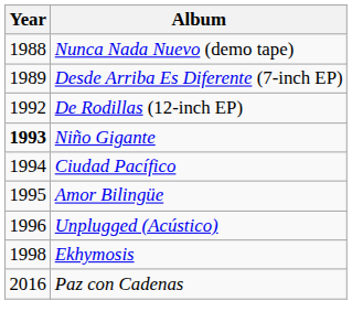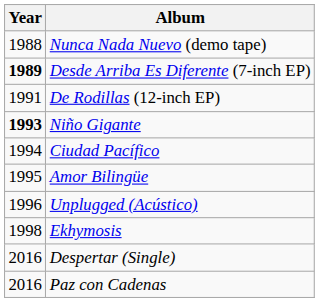 <table class="wikitable">
 <tr>
 <th align="left">Year</th>
 <th align="left">Album</th>
 </tr>
 <tr>
 <td align="left">1988</td>
 <td align="left"><em><a href='#'>Nunca Nada Nuevo</a></em> (demo tape)</td>
 </tr>
 <tr>
-<td align="left">1989</td>
+<td align="left"><strong>1989</strong></td>
 <td align="left"><em><a href='#'>Desde Arriba Es Diferente</a></em> (7-inch EP)</td>
 </tr>
 <tr>
-<td align="left">1992</td>
+<td align="left">1991</td>
 <td align="left"><em><a href='#'>De Rodillas</a></em> (12-inch EP)</td>
 </tr>
 <tr>
 <td align="left"><strong>1993</strong></td>
 <td align="left"><em><a href='#'>Niño Gigante</a></em></td>
 </tr>
 <tr>
 <td align="left">1994</td>
 <td align="left"><em><a href='#'>Ciudad Pacífico</a></em></td>
 </tr>
 <tr>
 <td align="left">1995</td>
 <td align="left"><em><a href='#'>Amor Bilingüe</a></em></td>
 </tr>
 <tr>
 <td align="left">1996</td>
 <td align="left"><em><a href='#'>Unplugged (Acústico)</a></em></td>
 </tr>
 <tr>
 <td align="left">1998</td>
 <td align="left"><em><a href='#'>Ekhymosis</a></em></td>
 </tr>
 <tr>
 <td align="left">2016</td>
+<td align="left"><em>Despertar (Single)</em></td>
+</tr>
+<tr>
+<td align="left">2016</td>
 <td align="left"><em>Paz con Cadenas</em></td>
 </tr>
 </table>
